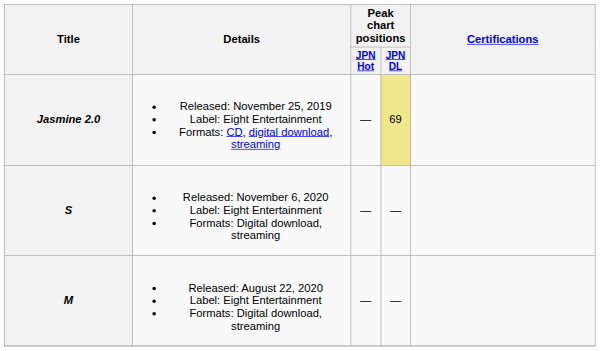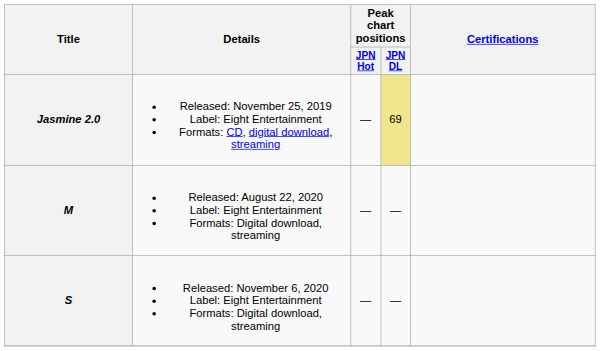 <table class="wikitable plainrowheaders" style="text-align:center;">
 <tr>
 <th scope="col" rowspan="2" style="width:11em;">Title</th>
 <th scope="col" rowspan="2" style="width:19em;">Details</th>
 <th scope="col" colspan="2">Peak chart positions</th>
 <th scope="col" rowspan="2" style="width:16em;"><a href='#'>Certifications</a></th>
 </tr>
 <tr>
 <th scope="col" style="width:2.5em;font-size:90%;"><a href='#'>JPN<br>Hot</a><br></th>
 <th scope="col" style="width:2.5em;font-size:90%;"><a href='#'>JPN<br>DL</a><br></th>
 </tr>
 <tr>
 <th scope="row"><em>Jasmine 2.0</em></th>
 <td><br><ul><li>Released: November 25, 2019</li><li>Label: Eight Entertainment</li><li>Formats: <a href='#'>CD</a>, <a href='#'>digital download</a>, <a href='#'>streaming</a></li></ul></td>
 <td>—</td>
 <td style="background: khaki;">69</td>
 <td></td>
 </tr>
 <tr>
+<th scope="row"><em>M</em></th>
+<td><br><ul><li>Released: August 22, 2020</li><li>Label: Eight Entertainment</li><li>Formats: Digital download, streaming</li></ul></td>
+<td>—</td>
+<td>—</td>
+<td></td>
+</tr>
+<tr>
 <th scope="row"><em>S</em></th>
 <td><br><ul><li>Released: November 6, 2020</li><li>Label: Eight Entertainment</li><li>Formats: Digital download, streaming</li></ul></td>
 <td>—</td>
 <td>—</td>
 <td></td>
 </tr>
 <tr>
-<th scope="row"><em>M</em></th>
-<td><br><ul><li>Released: August 22, 2020</li><li>Label: Eight Entertainment</li><li>Formats: Digital download, streaming</li></ul></td>
-<td>—</td>
-<td>—</td>
-<td></td>
-</tr>
-<tr>
 </tr>
 </table>
